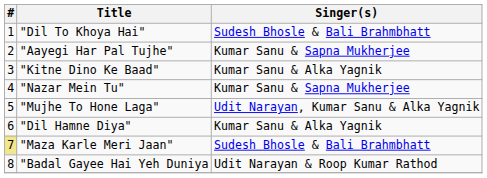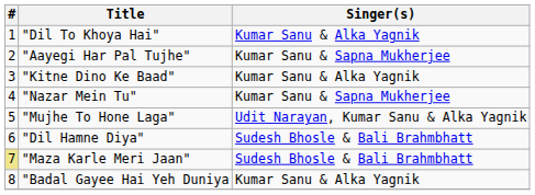 <table class="wikitable" style="font-size:95%;">
 <tr>
 <th>#</th>
 <th>Title</th>
 <th>Singer(s)</th>
 </tr>
 <tr>
 <td>1</td>
 <td>"Dil To Khoya Hai"</td>
-<td><a href='#'>Sudesh Bhosle</a> & <a href='#'>Bali Brahmbhatt</a></td>
+<td><a href='#'>Kumar Sanu</a> & <a href='#'>Alka Yagnik</a></td>
 </tr>
 <tr>
 <td>2</td>
 <td>"Aayegi Har Pal Tujhe"</td>
 <td>Kumar Sanu & <a href='#'>Sapna Mukherjee</a></td>
 </tr>
 <tr>
 <td>3</td>
 <td>"Kitne Dino Ke Baad"</td>
 <td>Kumar Sanu & Alka Yagnik</td>
 </tr>
 <tr>
 <td>4</td>
 <td>"Nazar Mein Tu"</td>
 <td>Kumar Sanu & <a href='#'>Sapna Mukherjee</a></td>
 </tr>
 <tr>
 <td>5</td>
 <td>"Mujhe To Hone Laga"</td>
 <td><a href='#'>Udit Narayan</a>, Kumar Sanu & Alka Yagnik</td>
 </tr>
 <tr>
 <td>6</td>
 <td>"Dil Hamne Diya"</td>
-<td>Kumar Sanu & Alka Yagnik</td>
+<td><a href='#'>Sudesh Bhosle</a> & <a href='#'>Bali Brahmbhatt</a></td>
 </tr>
 <tr>
 <td style="background: khaki;">7</td>
 <td>"Maza Karle Meri Jaan"</td>
 <td><a href='#'>Sudesh Bhosle</a> & <a href='#'>Bali Brahmbhatt</a></td>
 </tr>
 <tr>
 <td>8</td>
 <td>"Badal Gayee Hai Yeh Duniya</td>
-<td>Udit Narayan & Roop Kumar Rathod</td>
+<td>Kumar Sanu & Alka Yagnik</td>
 </tr>
 <tr>
 </tr>
 </table>
